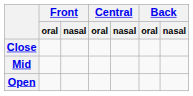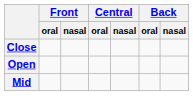 <table class="wikitable" style="text-align:center;">
 <tr>
 <th rowspan=2></th>
 <th colspan=2><a href='#'>Front</a></th>
 <th colspan=2><a href='#'>Central</a></th>
 <th colspan=2><a href='#'>Back</a></th>
 </tr>
 <tr>
 <th><small>oral</small></th>
 <th><small>nasal</small></th>
 <th><small>oral</small></th>
 <th><small>nasal</small></th>
 <th><small>oral</small></th>
 <th><small>nasal</small></th>
 </tr>
 <tr>
 <th><a href='#'>Close</a></th>
 <td> </td>
 <td></td>
 <td></td>
 <td></td>
 <td> </td>
 <td></td>
 </tr>
 <tr>
+<th><a href='#'>Open</a></th>
+<td></td>
+<td></td>
+<td></td>
+<td></td>
+<td> </td>
+<td> </td>
+</tr>
+<tr>
 <th><a href='#'>Mid</a></th>
 <td> </td>
 <td> </td>
 <td> </td>
 <td></td>
 <td> </td>
 <td> </td>
 </tr>
-<tr>
-<th><a href='#'>Open</a></th>
-<td></td>
-<td></td>
-<td></td>
-<td></td>
-<td> </td>
-<td> </td>
-</tr>
 </table>
